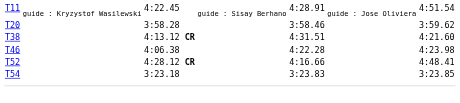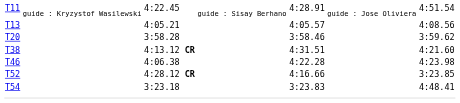 <table>
 <tr>
 <td><a href='#'>T11</a></td>
 <td><br><small> guide : Kryzystof Wasilewski </small></td>
 <td>4:22.45</td>
 <td><br><small> guide : Sisay Berhano </small></td>
 <td>4:28.91</td>
 <td><br><small> guide : Jose Oliviera </small></td>
 <td>4:51.54</td>
+</tr>
+<tr>
+<td><a href='#'>T13</a></td>
+<td></td>
+<td>4:05.21</td>
+<td></td>
+<td>4:05.57</td>
+<td></td>
+<td>4:08.56</td>
 </tr>
 <tr>
 <td><a href='#'>T20</a></td>
 <td></td>
 <td>3:58.28</td>
 <td></td>
 <td>3:58.46</td>
 <td></td>
 <td>3:59.62</td>
 </tr>
 <tr>
 <td><a href='#'>T38</a></td>
 <td></td>
 <td>4:13.12 <strong>CR</strong></td>
 <td></td>
 <td>4:31.51</td>
 <td></td>
 <td>4:21.60</td>
 </tr>
 <tr>
 <td><a href='#'>T46</a></td>
 <td></td>
 <td>4:06.38</td>
 <td></td>
 <td>4:22.28</td>
 <td></td>
 <td>4:23.98</td>
 </tr>
 <tr>
 <td><a href='#'>T52</a></td>
 <td></td>
 <td>4:28.12 <strong>CR</strong></td>
 <td></td>
 <td>4:16.66</td>
 <td></td>
-<td>4:48.41</td>
+<td>3:23.85</td>
 </tr>
 <tr>
 <td><a href='#'>T54</a></td>
 <td></td>
 <td>3:23.18</td>
 <td></td>
 <td>3:23.83</td>
 <td></td>
-<td>3:23.85</td>
+<td>4:48.41</td>
 </tr>
 <tr>
 <td colspan=7></td>
 </tr>
 <tr>
 </tr>
 <tr bgcolor= e8e8e8>
 <td colspan=7></td>
 </tr>
 </table>
